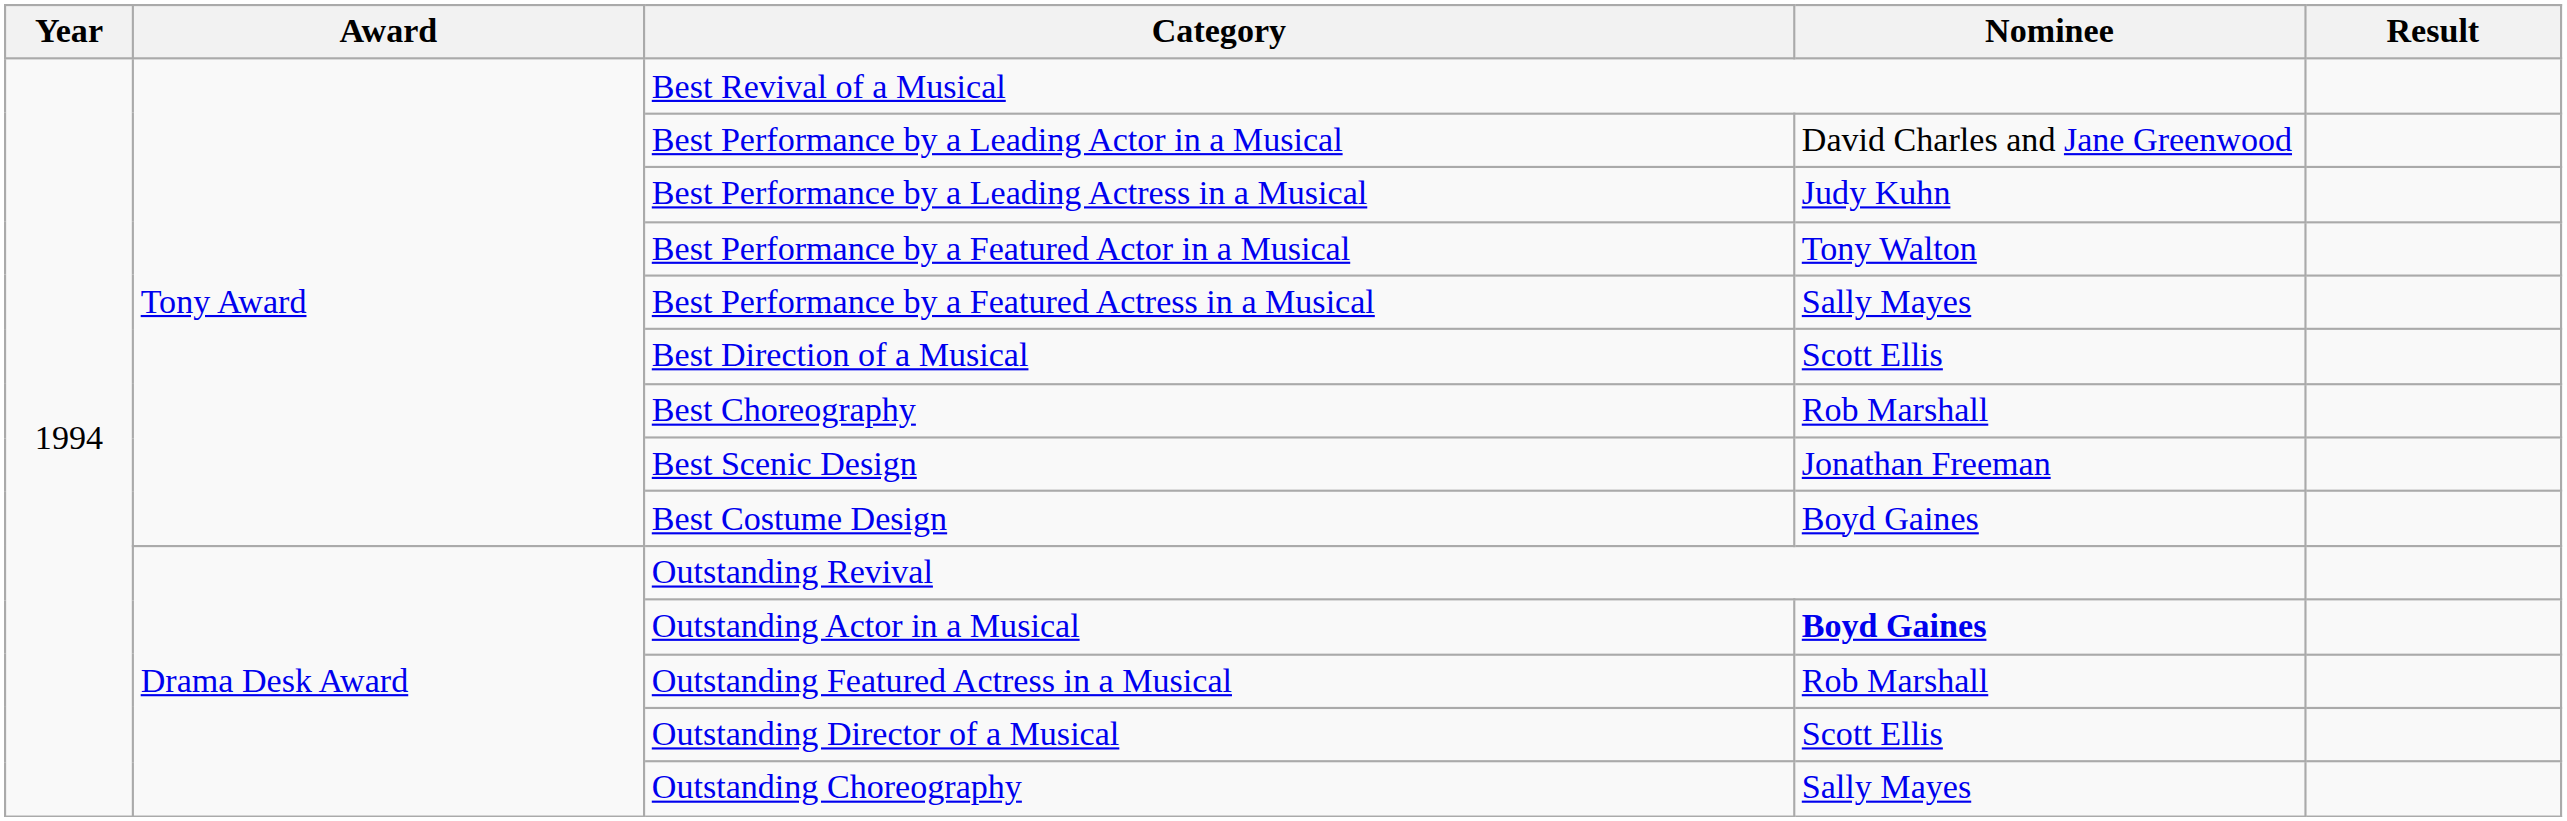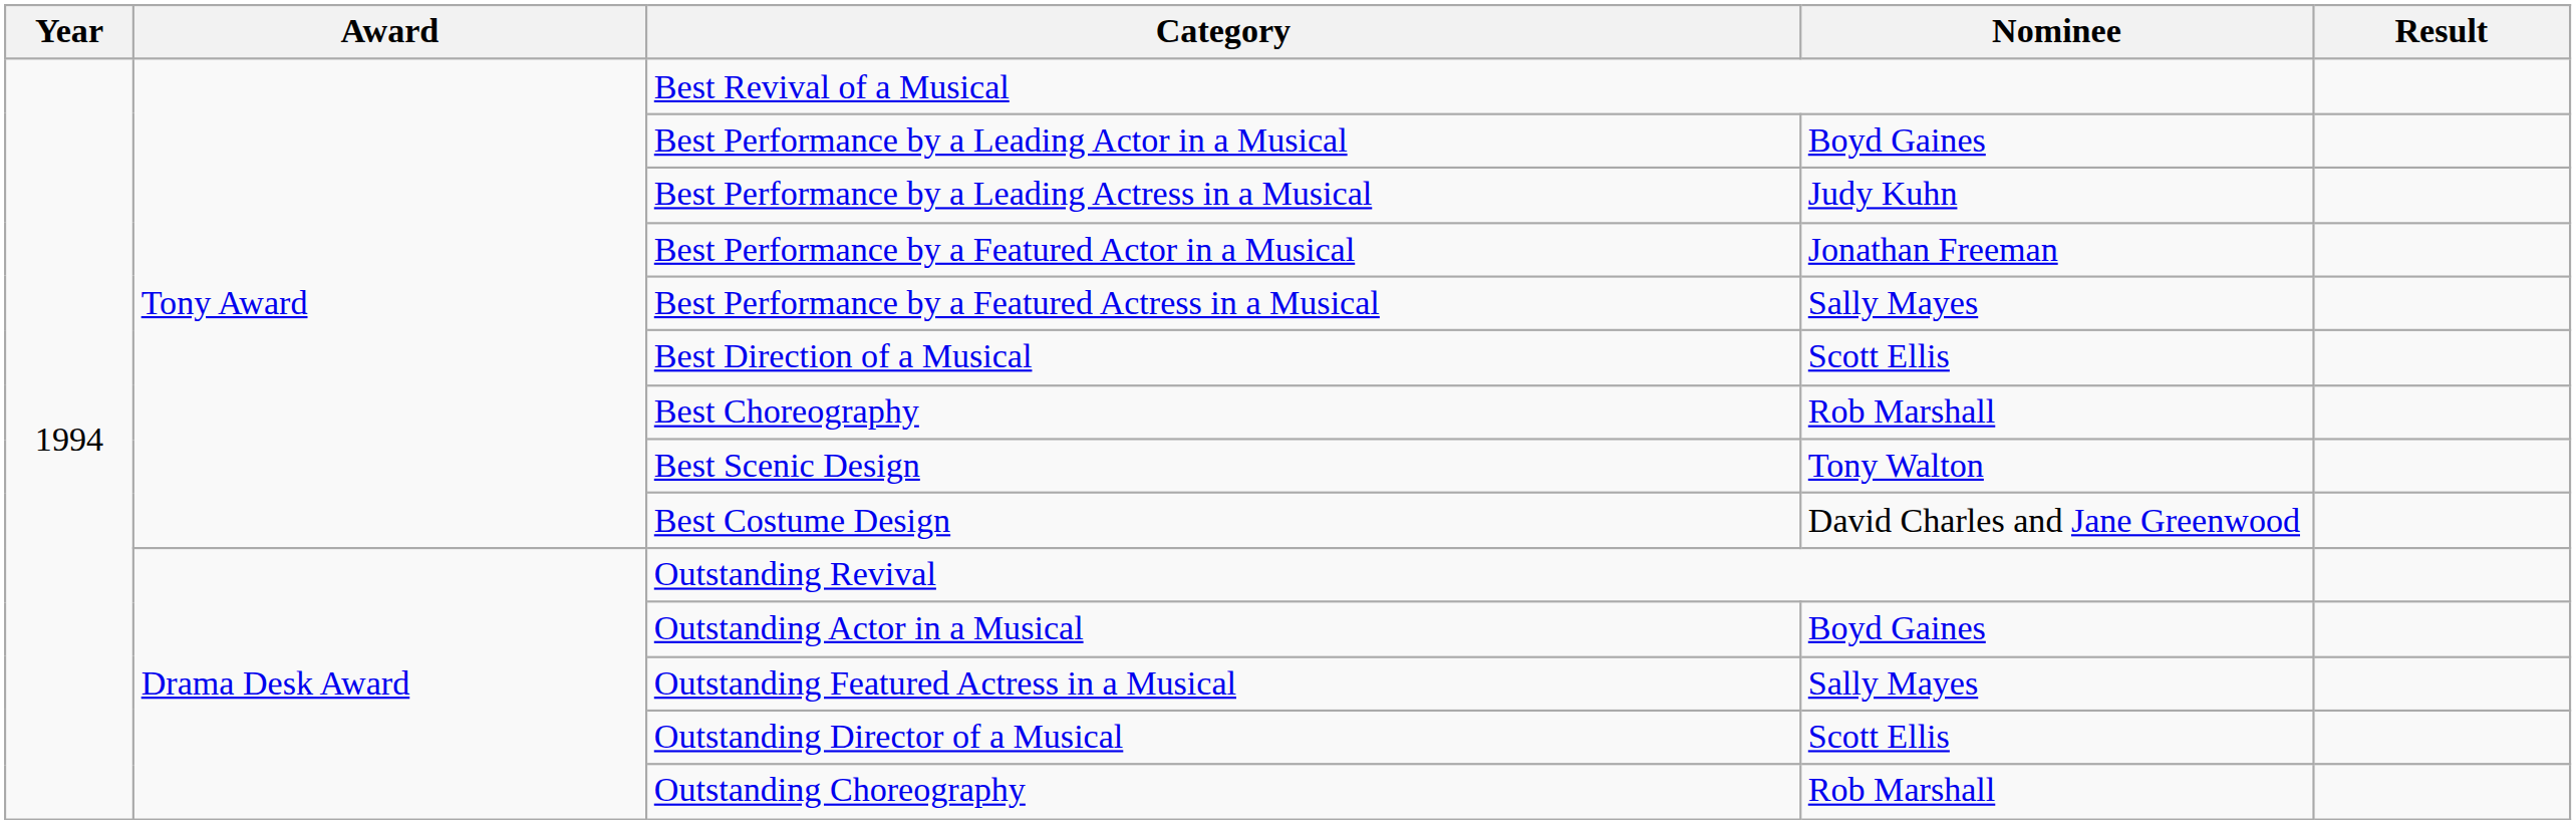 <table class="wikitable" width="95%">
 <tr>
 <th width="5%">Year</th>
 <th width="20%">Award</th>
 <th width="45%">Category</th>
 <th width="20%">Nominee</th>
 <th width="10%">Result</th>
 </tr>
 <tr>
 <td rowspan="14" align="center">1994</td>
 <td rowspan="9"><a href='#'>Tony Award</a></td>
 <td colspan="2"><a href='#'>Best Revival of a Musical</a></td>
 <td></td>
 </tr>
 <tr>
 <td><a href='#'>Best Performance by a Leading Actor in a Musical</a></td>
-<td>David Charles and <a href='#'>Jane Greenwood</a></td>
+<td><a href='#'>Boyd Gaines</a></td>
 <td></td>
 </tr>
 <tr>
 <td><a href='#'>Best Performance by a Leading Actress in a Musical</a></td>
 <td><a href='#'>Judy Kuhn</a></td>
 <td></td>
 </tr>
 <tr>
 <td><a href='#'>Best Performance by a Featured Actor in a Musical</a></td>
-<td><a href='#'>Tony Walton</a></td>
+<td><a href='#'>Jonathan Freeman</a></td>
 <td></td>
 </tr>
 <tr>
 <td><a href='#'>Best Performance by a Featured Actress in a Musical</a></td>
 <td><a href='#'>Sally Mayes</a></td>
 <td></td>
 </tr>
 <tr>
 <td><a href='#'>Best Direction of a Musical</a></td>
 <td><a href='#'>Scott Ellis</a></td>
 <td></td>
 </tr>
 <tr>
 <td><a href='#'>Best Choreography</a></td>
 <td><a href='#'>Rob Marshall</a></td>
 <td></td>
 </tr>
 <tr>
 <td><a href='#'>Best Scenic Design</a></td>
-<td><a href='#'>Jonathan Freeman</a></td>
+<td><a href='#'>Tony Walton</a></td>
 <td></td>
 </tr>
 <tr>
 <td><a href='#'>Best Costume Design</a></td>
-<td><a href='#'>Boyd Gaines</a></td>
+<td>David Charles and <a href='#'>Jane Greenwood</a></td>
 <td></td>
 </tr>
 <tr>
 <td rowspan="5"><a href='#'>Drama Desk Award</a></td>
 <td colspan="2"><a href='#'>Outstanding Revival</a></td>
 <td></td>
 </tr>
 <tr>
 <td><a href='#'>Outstanding Actor in a Musical</a></td>
-<td><strong><a href='#'>Boyd Gaines</a></strong></td>
+<td><a href='#'>Boyd Gaines</a></td>
 <td></td>
 </tr>
 <tr>
 <td><a href='#'>Outstanding Featured Actress in a Musical</a></td>
-<td><a href='#'>Rob Marshall</a></td>
+<td><a href='#'>Sally Mayes</a></td>
 <td></td>
 </tr>
 <tr>
 <td><a href='#'>Outstanding Director of a Musical</a></td>
 <td><a href='#'>Scott Ellis</a></td>
 <td></td>
 </tr>
 <tr>
 <td><a href='#'>Outstanding Choreography</a></td>
-<td><a href='#'>Sally Mayes</a></td>
+<td><a href='#'>Rob Marshall</a></td>
 <td></td>
 </tr>
 </table>
